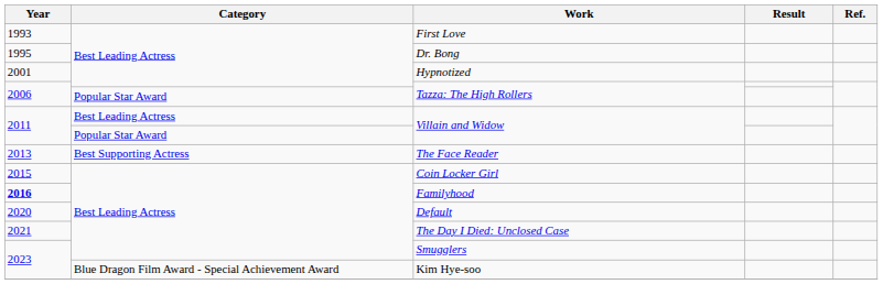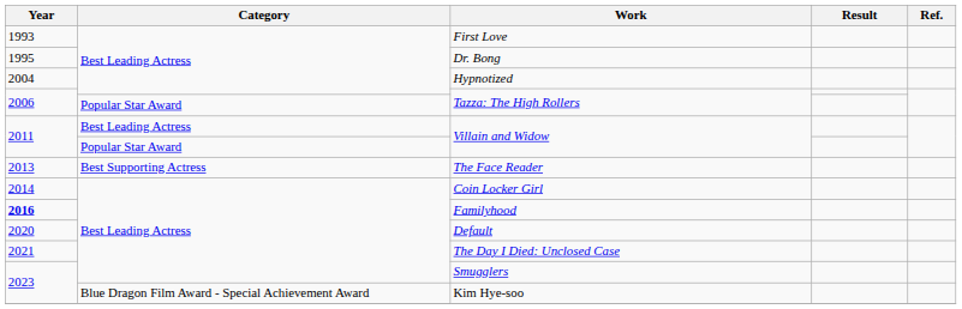 <table class="wikitable sortable plainrowheaders" Style=font-size:98%>
 <tr>
 <th scope="col" style="width:6%;">Year</th>
 <th scope="col" style="width:31%;">Category</th>
 <th scope="col" style="width:30%;">Work</th>
 <th scope="col" style="width:8%;">Result</th>
 <th scope="col" style="width:4%;">Ref.</th>
 </tr>
 <tr>
 <td>1993</td>
 <td rowspan="4"><a href='#'>Best Leading Actress</a></td>
 <td><em>First Love</em></td>
 <td></td>
 <td></td>
 </tr>
 <tr>
 <td>1995</td>
 <td><em>Dr. Bong</em></td>
 <td></td>
 <td></td>
 </tr>
 <tr>
-<td>2001</td>
+<td>2004</td>
 <td><em>Hypnotized</em></td>
 <td></td>
 <td></td>
 </tr>
 <tr>
 <td rowspan="2"><a href='#'>2006</a></td>
 <td rowspan="2"><em><a href='#'>Tazza: The High Rollers</a></em></td>
 <td></td>
 <td rowspan="2" style="text-align:center;"></td>
 </tr>
 <tr>
 <td><a href='#'>Popular Star Award</a></td>
 <td></td>
 </tr>
 <tr>
 <td rowspan="2"><a href='#'>2011</a></td>
 <td><a href='#'>Best Leading Actress</a></td>
 <td rowspan="2"><em><a href='#'>Villain and Widow</a></em></td>
 <td></td>
 <td rowspan="2" style="text-align:center;"></td>
 </tr>
 <tr>
 <td><a href='#'>Popular Star Award</a></td>
 <td></td>
 </tr>
 <tr>
 <td><a href='#'>2013</a></td>
 <td><a href='#'>Best Supporting Actress</a></td>
 <td><em><a href='#'>The Face Reader</a></em></td>
 <td></td>
 <td></td>
 </tr>
 <tr>
-<td><a href='#'>2015</a></td>
+<td><a href='#'>2014</a></td>
 <td rowspan="5"><a href='#'>Best Leading Actress</a></td>
 <td><em><a href='#'>Coin Locker Girl</a></em></td>
 <td></td>
 <td></td>
 </tr>
 <tr>
 <td><strong><a href='#'>2016</a></strong></td>
 <td><em><a href='#'>Familyhood</a></em></td>
 <td></td>
 <td></td>
 </tr>
 <tr>
 <td><a href='#'>2020</a></td>
 <td><em><a href='#'>Default</a></em></td>
 <td></td>
 <td style="text-align:center;"></td>
 </tr>
 <tr>
 <td><a href='#'>2021</a></td>
 <td><em><a href='#'>The Day I Died: Unclosed Case</a></em></td>
 <td></td>
 <td style="text-align:center;"></td>
 </tr>
 <tr>
 <td rowspan=2><a href='#'>2023</a></td>
 <td rowspan=1><em><a href='#'>Smugglers</a></em></td>
 <td></td>
 <td style="text-align:center"></td>
 </tr>
 <tr>
 <td>Blue Dragon Film Award - Special Achievement Award</td>
 <td>Kim Hye-soo</td>
 <td></td>
 <td style="text-align:center"></td>
 </tr>
 <tr>
 </tr>
 </table>
